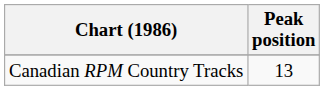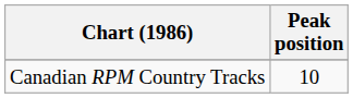 <table class="wikitable sortable">
 <tr>
 <th align="left">Chart (1986)</th>
 <th align="center">Peak<br>position</th>
 </tr>
 <tr>
 </tr>
 <tr>
 <td align="left">Canadian <em>RPM</em> Country Tracks</td>
-<td align="center">13</td>
+<td align="center">10</td>
 </tr>
 </table>
